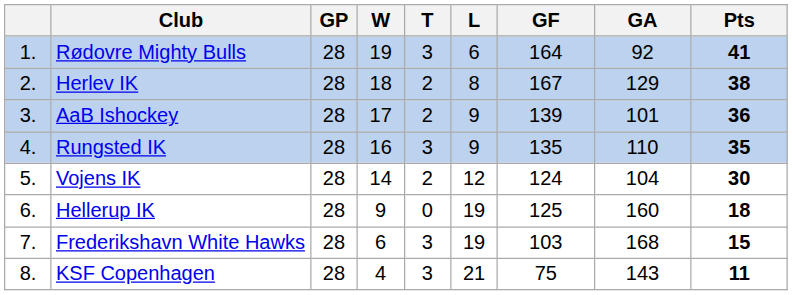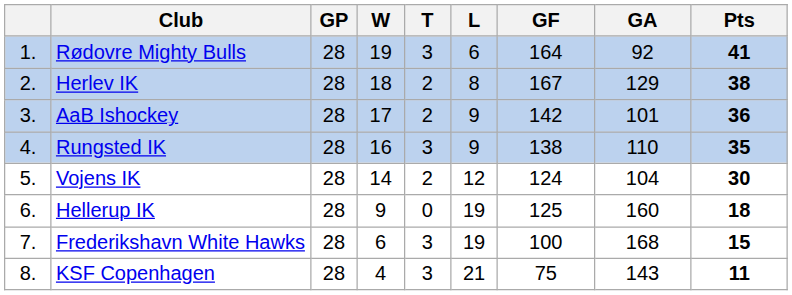 <table class="wikitable">
 <tr>
 <th width="30"></th>
 <th width="200">Club</th>
 <th width="30">GP</th>
 <th width="30">W</th>
 <th width="30">T</th>
 <th width="30">L</th>
 <th width="70">GF</th>
 <th width="70">GA</th>
 <th width="70">Pts</th>
 </tr>
 <tr bgcolor="#BCD2EE" align="center">
 <td>1.</td>
 <td align="left"><a href='#'>Rødovre Mighty Bulls</a></td>
 <td>28</td>
 <td>19</td>
 <td>3</td>
 <td>6</td>
 <td>164</td>
 <td>92</td>
 <td><strong>41</strong></td>
 </tr>
 <tr bgcolor="#BCD2EE" align="center">
 <td>2.</td>
 <td align="left"><a href='#'>Herlev IK</a></td>
 <td>28</td>
 <td>18</td>
 <td>2</td>
 <td>8</td>
 <td>167</td>
 <td>129</td>
 <td><strong>38</strong></td>
 </tr>
 <tr bgcolor="#BCD2EE" align="center">
 <td>3.</td>
 <td align="left"><a href='#'>AaB Ishockey</a></td>
 <td>28</td>
 <td>17</td>
 <td>2</td>
 <td>9</td>
-<td>139</td>
+<td>142</td>
 <td>101</td>
 <td><strong>36</strong></td>
 </tr>
 <tr bgcolor="#BCD2EE" align="center">
 <td>4.</td>
 <td align="left"><a href='#'>Rungsted IK</a></td>
 <td>28</td>
 <td>16</td>
 <td>3</td>
 <td>9</td>
-<td>135</td>
+<td>138</td>
 <td>110</td>
 <td><strong>35</strong></td>
 </tr>
 <tr bgcolor="#FFFFFF" align="center">
 <td>5.</td>
 <td align="left"><a href='#'>Vojens IK</a></td>
 <td>28</td>
 <td>14</td>
 <td>2</td>
 <td>12</td>
 <td>124</td>
 <td>104</td>
 <td><strong>30</strong></td>
 </tr>
 <tr bgcolor="#FFFFFF" align="center">
 <td>6.</td>
 <td align="left"><a href='#'>Hellerup IK</a></td>
 <td>28</td>
 <td>9</td>
 <td>0</td>
 <td>19</td>
 <td>125</td>
 <td>160</td>
 <td><strong>18</strong></td>
 </tr>
 <tr bgcolor="#FFFFFF" align="center">
 <td>7.</td>
 <td align="left"><a href='#'>Frederikshavn White Hawks</a></td>
 <td>28</td>
 <td>6</td>
 <td>3</td>
 <td>19</td>
-<td>103</td>
+<td>100</td>
 <td>168</td>
 <td><strong>15</strong></td>
 </tr>
 <tr bgcolor="#FFFFFF" align="center">
 <td>8.</td>
 <td align="left"><a href='#'>KSF Copenhagen</a></td>
 <td>28</td>
 <td>4</td>
 <td>3</td>
 <td>21</td>
 <td>75</td>
 <td>143</td>
 <td><strong>11</strong></td>
 </tr>
 </table>
